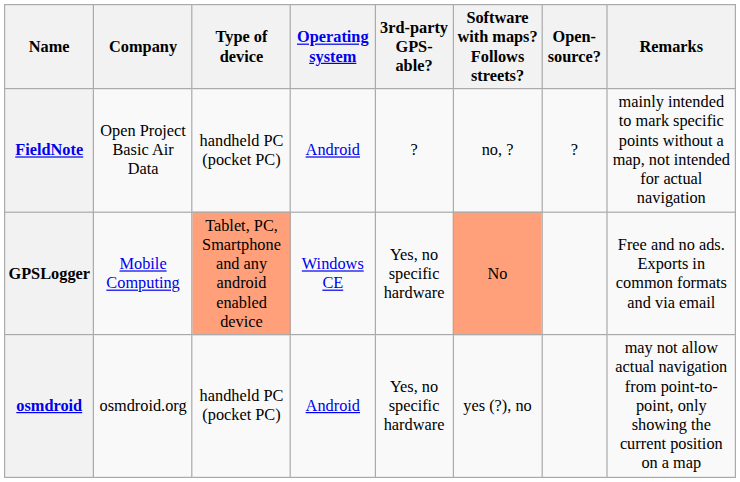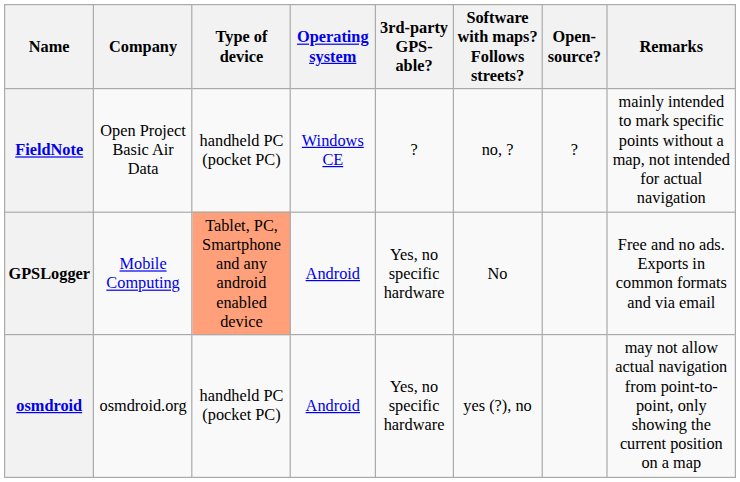 <table class="wikitable sortable" style="font-size: 85%; text-align: center; width: auto;">
 <tr>
 <th>Name</th>
 <th>Company</th>
 <th>Type of device</th>
 <th><a href='#'>Operating system</a></th>
 <th>3rd-party GPS-able?</th>
 <th>Software with maps? Follows streets?</th>
 <th>Open-source?</th>
 <th>Remarks</th>
 </tr>
 <tr>
 <th><a href='#'>FieldNote</a></th>
 <td>Open Project<br>Basic Air Data</td>
 <td>handheld PC (pocket PC)</td>
-<td><a href='#'>Android</a></td>
+<td><a href='#'>Windows CE</a></td>
 <td>?</td>
 <td>no, ?</td>
 <td>?</td>
 <td>mainly intended to mark specific points without a map, not intended for actual navigation</td>
 </tr>
 <tr>
 <th>GPSLogger</th>
 <td><a href='#'>Mobile Computing</a></td>
 <td style="background: lightsalmon;">Tablet, PC, Smartphone<br>and any android enabled device</td>
-<td><a href='#'>Windows CE</a></td>
+<td><a href='#'>Android</a></td>
 <td>Yes, no specific hardware</td>
-<td style="background: lightsalmon;">No</td>
+<td>No</td>
 <td></td>
 <td>Free and no ads. Exports in common formats and via email</td>
 </tr>
 <tr>
 <th><a href='#'>osmdroid</a></th>
 <td>osmdroid.org</td>
 <td>handheld PC (pocket PC)</td>
 <td><a href='#'>Android</a></td>
 <td>Yes, no specific hardware</td>
 <td>yes (?), no</td>
 <td></td>
 <td>may not allow actual navigation from point-to-point, only showing the current position on a map</td>
 </tr>
 </table>
